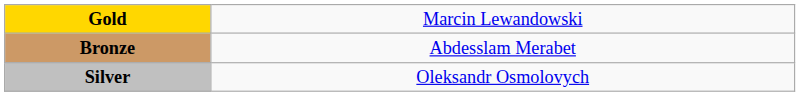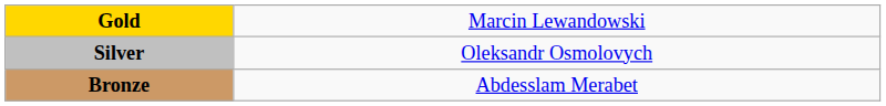 <table class="wikitable" style="text-align:center; " width="35%">
 <tr>
 <td bgcolor="gold"><strong>Gold</strong></td>
 <td><a href='#'>Marcin Lewandowski</a><br>  <small><em></em></small></td>
 </tr>
 <tr>
+<td bgcolor="silver"><strong>Silver</strong></td>
+<td><a href='#'>Oleksandr Osmolovych</a><br>  <small><em></em></small></td>
+</tr>
+<tr>
 <td bgcolor="CC9966"><strong>Bronze</strong></td>
 <td><a href='#'>Abdesslam Merabet</a><br>  <small><em></em></small></td>
 </tr>
-<tr>
-<td bgcolor="silver"><strong>Silver</strong></td>
-<td><a href='#'>Oleksandr Osmolovych</a><br>  <small><em></em></small></td>
-</tr>
 </table>
